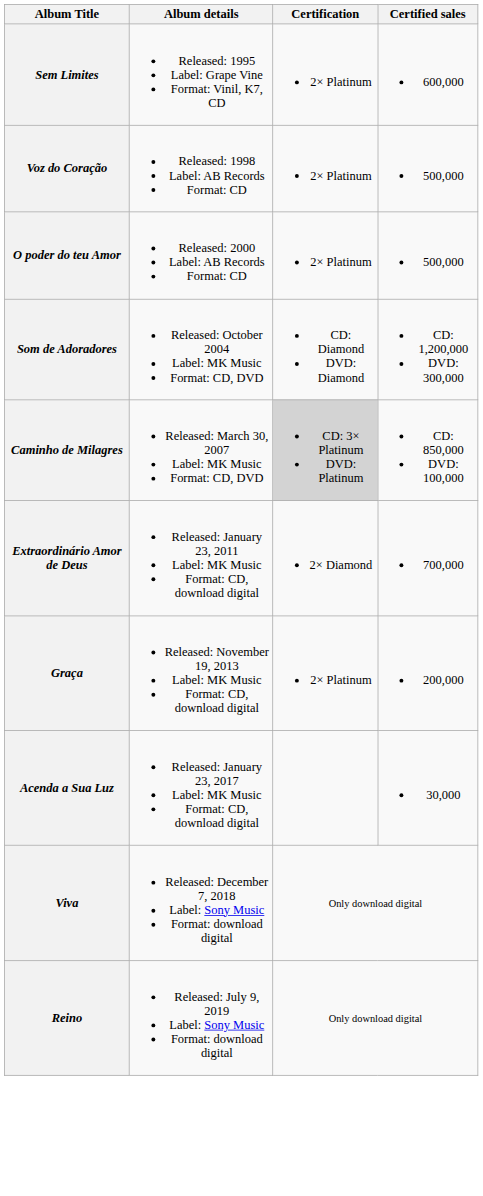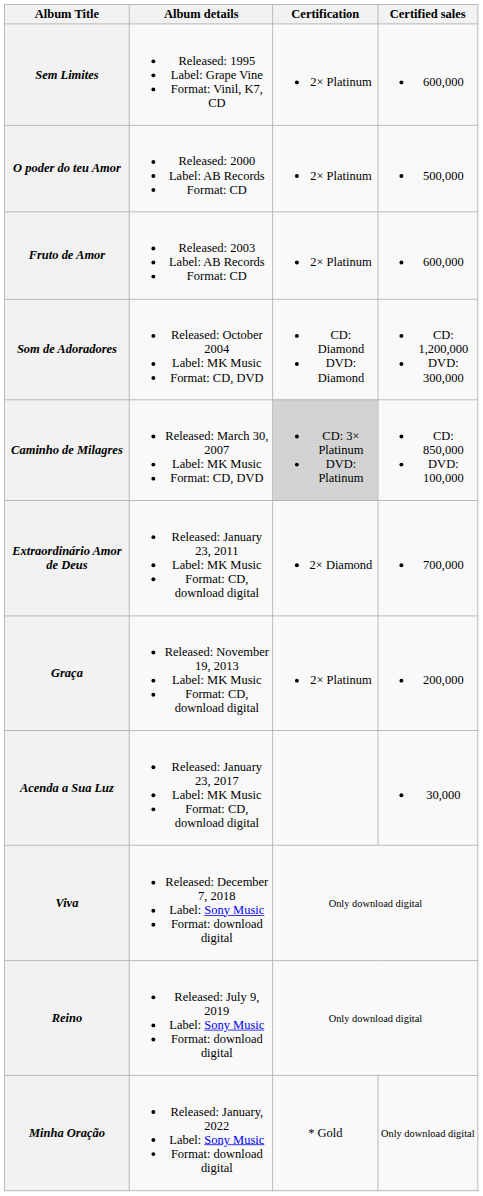 <table class="wikitable plainrowheaders" style="text-align:center;" border="1">
 <tr>
 <th scope="col">Album Title</th>
 <th scope="col">Album details</th>
 <th scope="col">Certification</th>
 <th scope="col">Certified sales</th>
 </tr>
 <tr>
 <th scope="row"><em>Sem Limites</em></th>
 <td><br><ul><li>Released: 1995</li><li>Label: Grape Vine</li><li>Format: Vinil, K7, CD</li></ul></td>
 <td><br><ul><li>2× Platinum</li></ul></td>
 <td><br><ul><li>600,000</li></ul></td>
 </tr>
 <tr>
-<th scope="row"><em>Voz do Coração</em></th>
-<td><br><ul><li>Released: 1998</li><li>Label: AB Records</li><li>Format: CD</li></ul></td>
+<th scope="row"><em>O poder do teu Amor</em></th>
+<td><br><ul><li>Released: 2000</li><li>Label: AB Records</li><li>Format: CD</li></ul></td>
 <td><br><ul><li>2× Platinum</li></ul></td>
 <td><br><ul><li>500,000</li></ul></td>
 </tr>
 <tr>
-<th scope="row"><em>O poder do teu Amor</em></th>
-<td><br><ul><li>Released: 2000</li><li>Label: AB Records</li><li>Format: CD</li></ul></td>
+<th scope="row"><em>Fruto de Amor</em></th>
+<td><br><ul><li>Released: 2003</li><li>Label: AB Records</li><li>Format: CD</li></ul></td>
 <td><br><ul><li>2× Platinum</li></ul></td>
-<td><br><ul><li>500,000</li></ul></td>
+<td><br><ul><li>600,000</li></ul></td>
 </tr>
 <tr>
 <th scope="row"><em>Som de Adoradores</em></th>
 <td><br><ul><li>Released: October 2004</li><li>Label: MK Music</li><li>Format: CD, DVD</li></ul></td>
 <td><br><ul><li>CD: Diamond</li><li>DVD: Diamond</li></ul></td>
 <td><br><ul><li>CD: 1,200,000</li><li>DVD: 300,000</li></ul></td>
 </tr>
 <tr>
 <th scope="row"><em>Caminho de Milagres</em></th>
 <td><br><ul><li>Released: March 30, 2007</li><li>Label: MK Music</li><li>Format: CD, DVD</li></ul></td>
 <td style="background: lightgrey;"><br><ul><li>CD: 3× Platinum</li><li>DVD: Platinum</li></ul></td>
 <td><br><ul><li>CD: 850,000</li><li>DVD: 100,000</li></ul></td>
 </tr>
 <tr>
 <th scope="row"><em>Extraordinário Amor de Deus</em></th>
 <td><br><ul><li>Released: January 23, 2011</li><li>Label: MK Music</li><li>Format: CD, download digital</li></ul></td>
 <td><br><ul><li>2× Diamond</li></ul></td>
 <td><br><ul><li>700,000</li></ul></td>
 </tr>
 <tr>
 <th scope="row"><em>Graça</em></th>
 <td><br><ul><li>Released: November 19, 2013</li><li>Label: MK Music</li><li>Format: CD, download digital</li></ul></td>
 <td><br><ul><li>2× Platinum</li></ul></td>
 <td><br><ul><li>200,000</li></ul></td>
 </tr>
 <tr>
 <th scope="row"><em>Acenda a Sua Luz</em></th>
 <td><br><ul><li>Released: January 23, 2017</li><li>Label: MK Music</li><li>Format: CD, download digital</li></ul></td>
 <td></td>
 <td><br><ul><li>30,000</li></ul></td>
 </tr>
 <tr>
 <th scope="row"><em>Viva</em></th>
 <td><br><ul><li>Released: December 7, 2018</li><li>Label: <a href='#'>Sony Music</a></li><li>Format: download digital</li></ul></td>
 <td colspan="2"><small> Only download digital</small></td>
 </tr>
 <tr>
 <th scope="row"><em>Reino</em></th>
 <td><br><ul><li>Released: July 9, 2019</li><li>Label: <a href='#'>Sony Music</a></li><li>Format: download digital</li></ul></td>
 <td colspan="2"><small> Only download digital</small></td>
 </tr>
+<tr>
+<th scope="row"><em>Minha Oração</em></th>
+<td><br><ul><li>Released: January, 2022</li><li>Label: <a href='#'>Sony Music</a></li><li>Format: download digital</li></ul></td>
+<td>* Gold</td>
+<td><small> Only download digital</small></td>
+</tr>
 </table>
